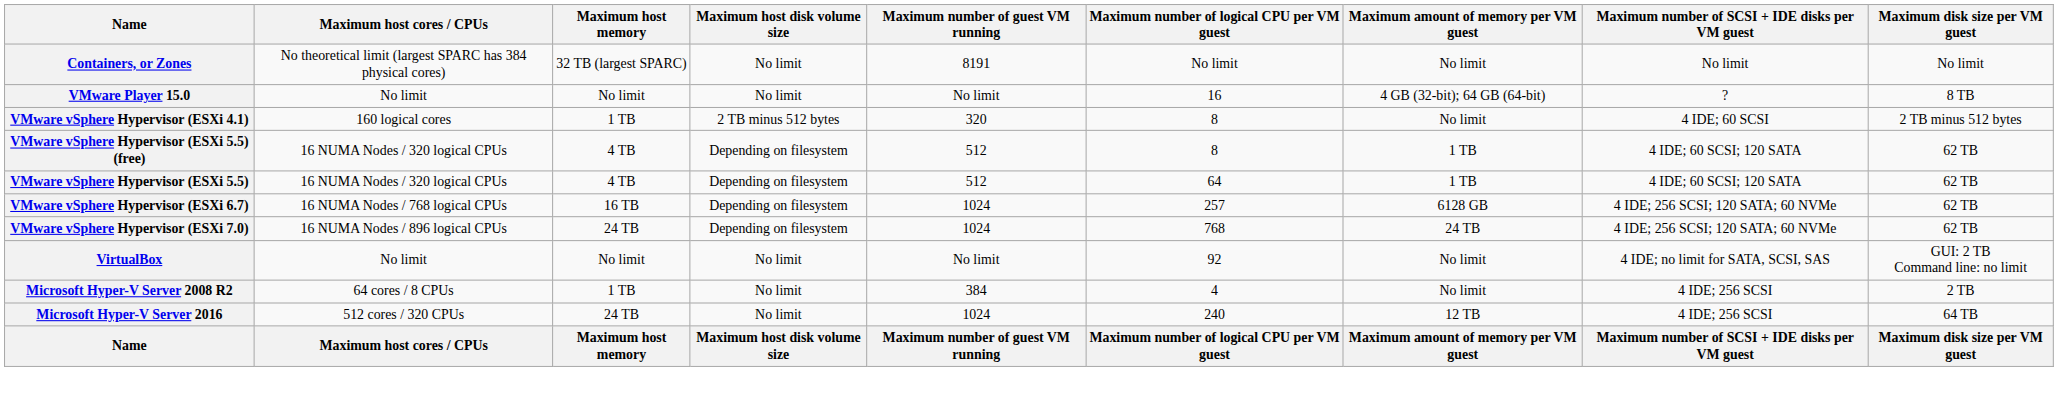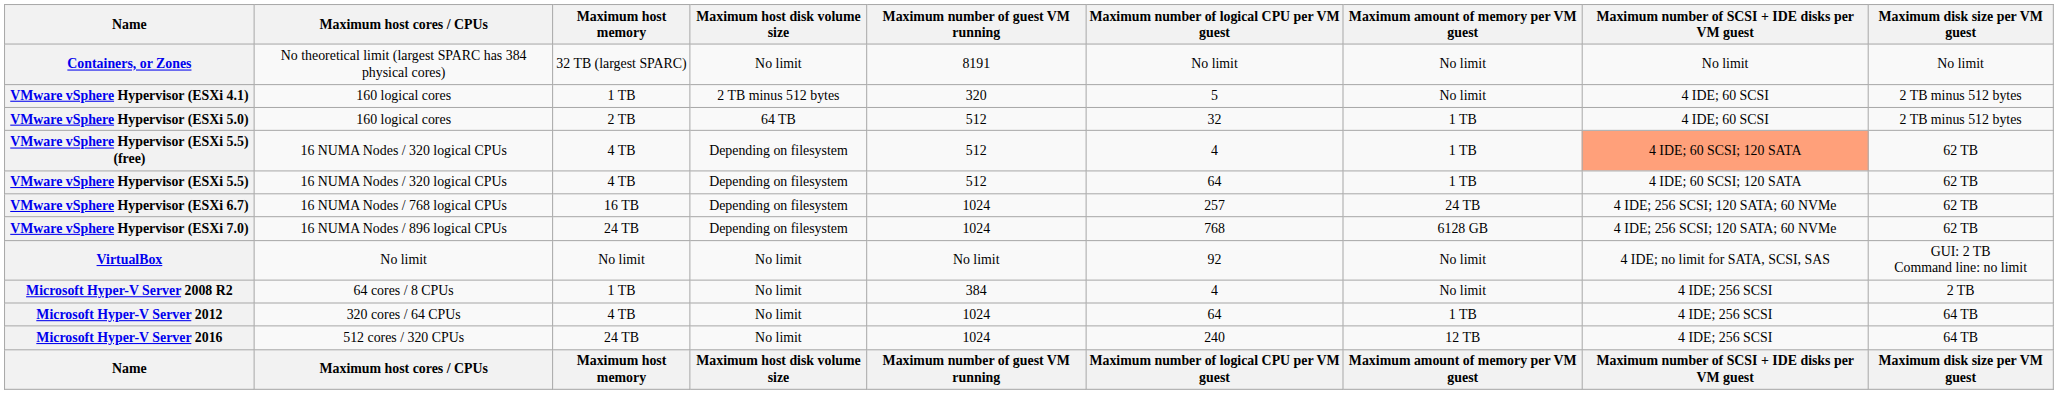 <table class="wikitable sortable" style="font-size: smaller; text-align: center; width: auto; table-layout: fixed;">
 <tr>
 <th>Name</th>
 <th>Maximum host cores / CPUs</th>
 <th>Maximum host memory</th>
 <th>Maximum host disk volume size</th>
 <th>Maximum number of guest VM running</th>
 <th>Maximum number of logical CPU per VM guest</th>
 <th>Maximum amount of memory per VM guest</th>
 <th>Maximum number of SCSI + IDE disks per VM guest</th>
 <th>Maximum disk size per VM guest</th>
 </tr>
 <tr>
 <th><a href='#'>Containers, or Zones</a></th>
 <td>No theoretical limit (largest SPARC has 384 physical cores)</td>
 <td>32 TB (largest SPARC)</td>
 <td>No limit</td>
 <td>8191</td>
 <td>No limit</td>
 <td>No limit</td>
 <td>No limit</td>
 <td>No limit</td>
 </tr>
 <tr>
-<th><a href='#'>VMware Player</a> 15.0</th>
-<td>No limit</td>
-<td>No limit</td>
-<td>No limit</td>
-<td>No limit</td>
-<td>16</td>
-<td>4 GB (32-bit); 64 GB (64-bit)</td>
-<td>?</td>
-<td>8 TB</td>
-</tr>
-<tr>
 <th><a href='#'>VMware vSphere</a> Hypervisor (ESXi 4.1)</th>
 <td>160 logical cores</td>
 <td>1 TB</td>
 <td>2 TB minus 512 bytes</td>
 <td>320</td>
-<td>8</td>
+<td>5</td>
 <td>No limit</td>
+<td>4 IDE; 60 SCSI</td>
+<td>2 TB minus 512 bytes</td>
+</tr>
+<tr>
+<th><a href='#'>VMware vSphere</a> Hypervisor (ESXi 5.0)</th>
+<td>160 logical cores</td>
+<td>2 TB</td>
+<td>64 TB</td>
+<td>512</td>
+<td>32</td>
+<td>1 TB</td>
 <td>4 IDE; 60 SCSI</td>
 <td>2 TB minus 512 bytes</td>
 </tr>
 <tr>
 <th><a href='#'>VMware vSphere</a> Hypervisor (ESXi 5.5) (free)</th>
 <td>16 NUMA Nodes / 320 logical CPUs</td>
 <td>4 TB</td>
 <td>Depending on filesystem</td>
 <td>512</td>
-<td>8</td>
+<td>4</td>
 <td>1 TB</td>
-<td>4 IDE; 60 SCSI; 120 SATA</td>
+<td style="background: lightsalmon;">4 IDE; 60 SCSI; 120 SATA</td>
 <td>62 TB</td>
 </tr>
 <tr>
 <th><a href='#'>VMware vSphere</a> Hypervisor (ESXi 5.5)</th>
 <td>16 NUMA Nodes / 320 logical CPUs</td>
 <td>4 TB</td>
 <td>Depending on filesystem</td>
 <td>512</td>
 <td>64</td>
 <td>1 TB</td>
 <td>4 IDE; 60 SCSI; 120 SATA</td>
 <td>62 TB</td>
 </tr>
 <tr>
 <th><a href='#'>VMware vSphere</a> Hypervisor (ESXi 6.7)</th>
 <td>16 NUMA Nodes / 768 logical CPUs</td>
 <td>16 TB</td>
 <td>Depending on filesystem</td>
 <td>1024</td>
 <td>257</td>
-<td>6128 GB</td>
+<td>24 TB</td>
 <td>4 IDE; 256 SCSI; 120 SATA; 60 NVMe</td>
 <td>62 TB</td>
 </tr>
 <tr>
 <th><a href='#'>VMware vSphere</a> Hypervisor (ESXi 7.0)</th>
 <td>16 NUMA Nodes / 896 logical CPUs</td>
 <td>24 TB</td>
 <td>Depending on filesystem</td>
 <td>1024</td>
 <td>768</td>
-<td>24 TB</td>
+<td>6128 GB</td>
 <td>4 IDE; 256 SCSI; 120 SATA; 60 NVMe</td>
 <td>62 TB</td>
 </tr>
 <tr>
 <th><a href='#'>VirtualBox</a></th>
 <td>No limit</td>
 <td>No limit</td>
 <td>No limit</td>
 <td>No limit</td>
 <td>92</td>
 <td>No limit</td>
 <td>4 IDE; no limit for SATA, SCSI, SAS</td>
 <td>GUI: 2 TB<br>Command line: no limit</td>
 </tr>
 <tr>
 <th><a href='#'>Microsoft Hyper-V Server</a> 2008 R2</th>
 <td>64 cores / 8 CPUs</td>
 <td>1 TB</td>
 <td>No limit</td>
 <td>384</td>
 <td>4</td>
 <td>No limit</td>
 <td>4 IDE; 256 SCSI</td>
 <td>2 TB</td>
 </tr>
 <tr>
+<th><a href='#'>Microsoft Hyper-V Server</a> 2012</th>
+<td>320 cores / 64 CPUs</td>
+<td>4 TB</td>
+<td>No limit</td>
+<td>1024</td>
+<td>64</td>
+<td>1 TB</td>
+<td>4 IDE; 256 SCSI</td>
+<td>64 TB</td>
+</tr>
+<tr>
 <th><a href='#'>Microsoft Hyper-V Server</a> 2016</th>
 <td>512 cores / 320 CPUs</td>
 <td>24 TB</td>
 <td>No limit</td>
 <td>1024</td>
 <td>240</td>
 <td>12 TB</td>
 <td>4 IDE; 256 SCSI</td>
 <td>64 TB</td>
 </tr>
 <tr>
 <th>Name</th>
 <th>Maximum host cores / CPUs</th>
 <th>Maximum host memory</th>
 <th>Maximum host disk volume size</th>
 <th>Maximum number of guest VM running</th>
 <th>Maximum number of logical CPU per VM guest</th>
 <th>Maximum amount of memory per VM guest</th>
 <th>Maximum number of SCSI + IDE disks per VM guest</th>
 <th>Maximum disk size per VM guest</th>
 </tr>
 </table>
